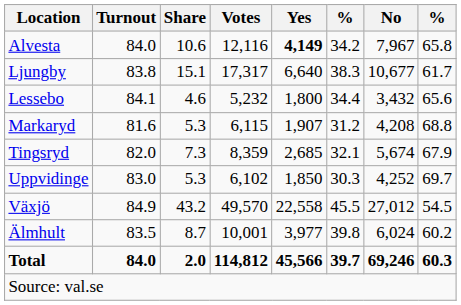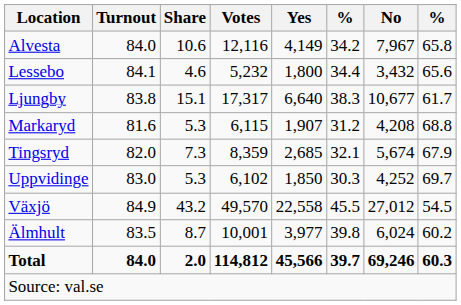 <table class="wikitable sortable" style=text-align:right>
 <tr>
 <th>Location</th>
 <th>Turnout</th>
 <th>Share</th>
 <th>Votes</th>
 <th>Yes</th>
 <th>%</th>
 <th>No</th>
 <th>%</th>
 </tr>
 <tr>
 <td align=left><a href='#'>Alvesta</a></td>
 <td>84.0</td>
 <td>10.6</td>
 <td>12,116</td>
-<td><strong>4,149</strong></td>
+<td>4,149</td>
 <td>34.2</td>
 <td>7,967</td>
 <td>65.8</td>
+</tr>
+<tr>
+<td align=left><a href='#'>Lessebo</a></td>
+<td>84.1</td>
+<td>4.6</td>
+<td>5,232</td>
+<td>1,800</td>
+<td>34.4</td>
+<td>3,432</td>
+<td>65.6</td>
 </tr>
 <tr>
 <td align=left><a href='#'>Ljungby</a></td>
 <td>83.8</td>
 <td>15.1</td>
 <td>17,317</td>
 <td>6,640</td>
 <td>38.3</td>
 <td>10,677</td>
 <td>61.7</td>
-</tr>
-<tr>
-<td align=left><a href='#'>Lessebo</a></td>
-<td>84.1</td>
-<td>4.6</td>
-<td>5,232</td>
-<td>1,800</td>
-<td>34.4</td>
-<td>3,432</td>
-<td>65.6</td>
 </tr>
 <tr>
 <td align=left><a href='#'>Markaryd</a></td>
 <td>81.6</td>
 <td>5.3</td>
 <td>6,115</td>
 <td>1,907</td>
 <td>31.2</td>
 <td>4,208</td>
 <td>68.8</td>
 </tr>
 <tr>
 <td align=left><a href='#'>Tingsryd</a></td>
 <td>82.0</td>
 <td>7.3</td>
 <td>8,359</td>
 <td>2,685</td>
 <td>32.1</td>
 <td>5,674</td>
 <td>67.9</td>
 </tr>
 <tr>
 <td align=left><a href='#'>Uppvidinge</a></td>
 <td>83.0</td>
 <td>5.3</td>
 <td>6,102</td>
 <td>1,850</td>
 <td>30.3</td>
 <td>4,252</td>
 <td>69.7</td>
 </tr>
 <tr>
 <td align=left><a href='#'>Växjö</a></td>
 <td>84.9</td>
 <td>43.2</td>
 <td>49,570</td>
 <td>22,558</td>
 <td>45.5</td>
 <td>27,012</td>
 <td>54.5</td>
 </tr>
 <tr>
 <td align=left><a href='#'>Älmhult</a></td>
 <td>83.5</td>
 <td>8.7</td>
 <td>10,001</td>
 <td>3,977</td>
 <td>39.8</td>
 <td>6,024</td>
 <td>60.2</td>
 </tr>
 <tr>
 <td align=left><strong>Total</strong></td>
 <td><strong>84.0</strong></td>
 <td><strong>2.0</strong></td>
 <td><strong>114,812</strong></td>
 <td><strong>45,566</strong></td>
 <td><strong>39.7</strong></td>
 <td><strong>69,246</strong></td>
 <td><strong>60.3</strong></td>
 </tr>
 <tr>
 <td align=left colspan=8>Source: val.se </td>
 </tr>
 </table>
